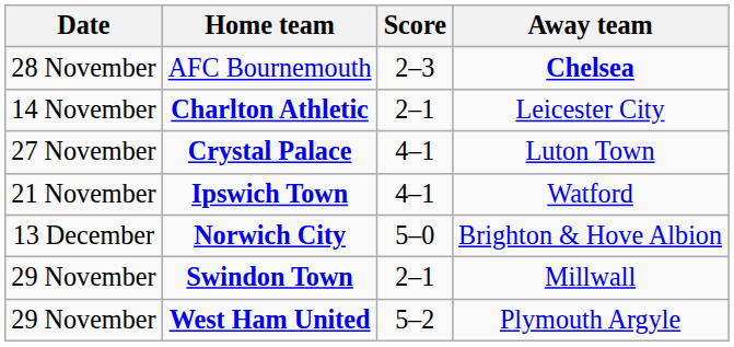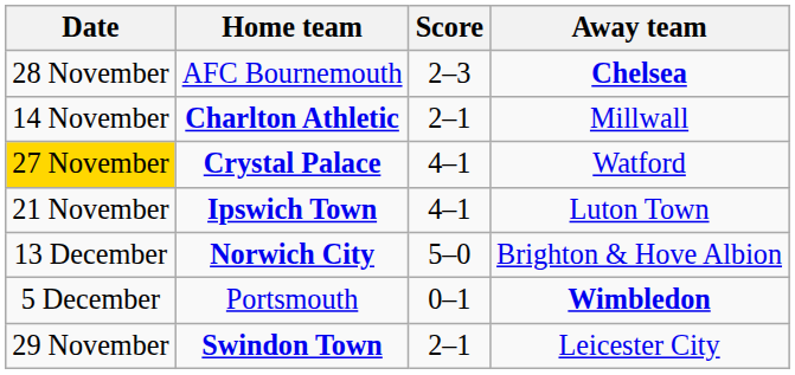 <table class="wikitable" style="text-align: center">
 <tr>
 <th>Date</th>
 <th>Home team</th>
 <th>Score</th>
 <th>Away team</th>
 </tr>
 <tr>
 <td>28 November</td>
 <td><a href='#'>AFC Bournemouth</a></td>
 <td>2–3</td>
 <td><strong><a href='#'>Chelsea</a></strong></td>
 </tr>
 <tr>
 <td>14 November</td>
 <td><strong><a href='#'>Charlton Athletic</a></strong></td>
 <td>2–1</td>
-<td><a href='#'>Leicester City</a></td>
+<td><a href='#'>Millwall</a></td>
 </tr>
 <tr>
-<td>27 November</td>
+<td style="background: gold;">27 November</td>
 <td><strong><a href='#'>Crystal Palace</a></strong></td>
 <td>4–1</td>
-<td><a href='#'>Luton Town</a></td>
+<td><a href='#'>Watford</a></td>
 </tr>
 <tr>
 <td>21 November</td>
 <td><strong><a href='#'>Ipswich Town</a></strong></td>
 <td>4–1</td>
-<td><a href='#'>Watford</a></td>
+<td><a href='#'>Luton Town</a></td>
 </tr>
 <tr>
 <td>13 December</td>
 <td><strong><a href='#'>Norwich City</a></strong></td>
 <td>5–0</td>
 <td><a href='#'>Brighton & Hove Albion</a></td>
 </tr>
 <tr>
+<td>5 December</td>
+<td><a href='#'>Portsmouth</a></td>
+<td>0–1</td>
+<td><strong><a href='#'>Wimbledon</a></strong></td>
+</tr>
+<tr>
 <td>29 November</td>
 <td><strong><a href='#'>Swindon Town</a></strong></td>
 <td>2–1</td>
-<td><a href='#'>Millwall</a></td>
-</tr>
-<tr>
-<td>29 November</td>
-<td><strong><a href='#'>West Ham United</a></strong></td>
-<td>5–2</td>
-<td><a href='#'>Plymouth Argyle</a></td>
+<td><a href='#'>Leicester City</a></td>
 </tr>
 </table>
